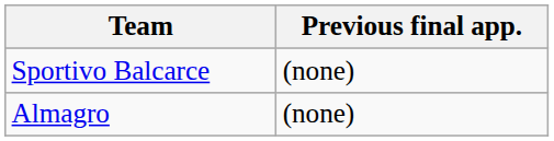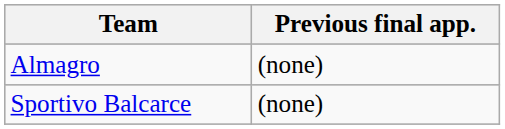 <table class="wikitable">
 <tr>
 <th width=150px>Team</th>
 <th width=150px>Previous final app.</th>
 </tr>
 <tr>
+<td><a href='#'>Almagro</a></td>
+<td>(none)</td>
+</tr>
+<tr>
 <td><a href='#'>Sportivo Balcarce</a></td>
 <td>(none)</td>
 </tr>
-<tr>
-<td><a href='#'>Almagro</a></td>
-<td>(none)</td>
-</tr>
 </table>
